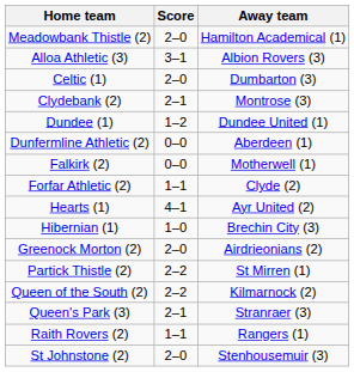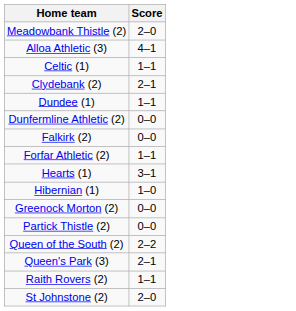 <table class="wikitable" style="text-align: center">
 <tr>
 <th>Home team</th>
 <th>Score</th>
-<th>Away team</th>
 </tr>
 <tr>
 <td><a href='#'>Meadowbank Thistle</a> (2)</td>
 <td>2–0</td>
-<td><a href='#'>Hamilton Academical</a> (1)</td>
 </tr>
 <tr>
 <td><a href='#'>Alloa Athletic</a> (3)</td>
-<td>3–1</td>
-<td><a href='#'>Albion Rovers</a> (3)</td>
+<td>4–1</td>
 </tr>
 <tr>
 <td><a href='#'>Celtic</a> (1)</td>
-<td>2–0</td>
-<td><a href='#'>Dumbarton</a> (3)</td>
+<td>1–1</td>
 </tr>
 <tr>
 <td><a href='#'>Clydebank</a> (2)</td>
 <td>2–1</td>
-<td><a href='#'>Montrose</a> (3)</td>
 </tr>
 <tr>
 <td><a href='#'>Dundee</a> (1)</td>
-<td>1–2</td>
-<td><a href='#'>Dundee United</a> (1)</td>
+<td>1–1</td>
 </tr>
 <tr>
 <td><a href='#'>Dunfermline Athletic</a> (2)</td>
 <td>0–0</td>
-<td><a href='#'>Aberdeen</a> (1)</td>
 </tr>
 <tr>
 <td><a href='#'>Falkirk</a> (2)</td>
 <td>0–0</td>
-<td><a href='#'>Motherwell</a> (1)</td>
 </tr>
 <tr>
 <td><a href='#'>Forfar Athletic</a> (2)</td>
 <td>1–1</td>
-<td><a href='#'>Clyde</a> (2)</td>
 </tr>
 <tr>
 <td><a href='#'>Hearts</a> (1)</td>
-<td>4–1</td>
-<td><a href='#'>Ayr United</a> (2)</td>
+<td>3–1</td>
 </tr>
 <tr>
 <td><a href='#'>Hibernian</a> (1)</td>
 <td>1–0</td>
-<td><a href='#'>Brechin City</a> (3)</td>
 </tr>
 <tr>
 <td><a href='#'>Greenock Morton</a> (2)</td>
-<td>2–0</td>
-<td><a href='#'>Airdrieonians</a> (2)</td>
+<td>0–0</td>
 </tr>
 <tr>
 <td><a href='#'>Partick Thistle</a> (2)</td>
-<td>2–2</td>
-<td><a href='#'>St Mirren</a> (1)</td>
+<td>0–0</td>
 </tr>
 <tr>
 <td><a href='#'>Queen of the South</a> (2)</td>
 <td>2–2</td>
-<td><a href='#'>Kilmarnock</a> (2)</td>
 </tr>
 <tr>
 <td><a href='#'>Queen's Park</a> (3)</td>
 <td>2–1</td>
-<td><a href='#'>Stranraer</a> (3)</td>
 </tr>
 <tr>
 <td><a href='#'>Raith Rovers</a> (2)</td>
 <td>1–1</td>
-<td><a href='#'>Rangers</a> (1)</td>
 </tr>
 <tr>
 <td><a href='#'>St Johnstone</a> (2)</td>
 <td>2–0</td>
-<td><a href='#'>Stenhousemuir</a> (3)</td>
 </tr>
 </table>
